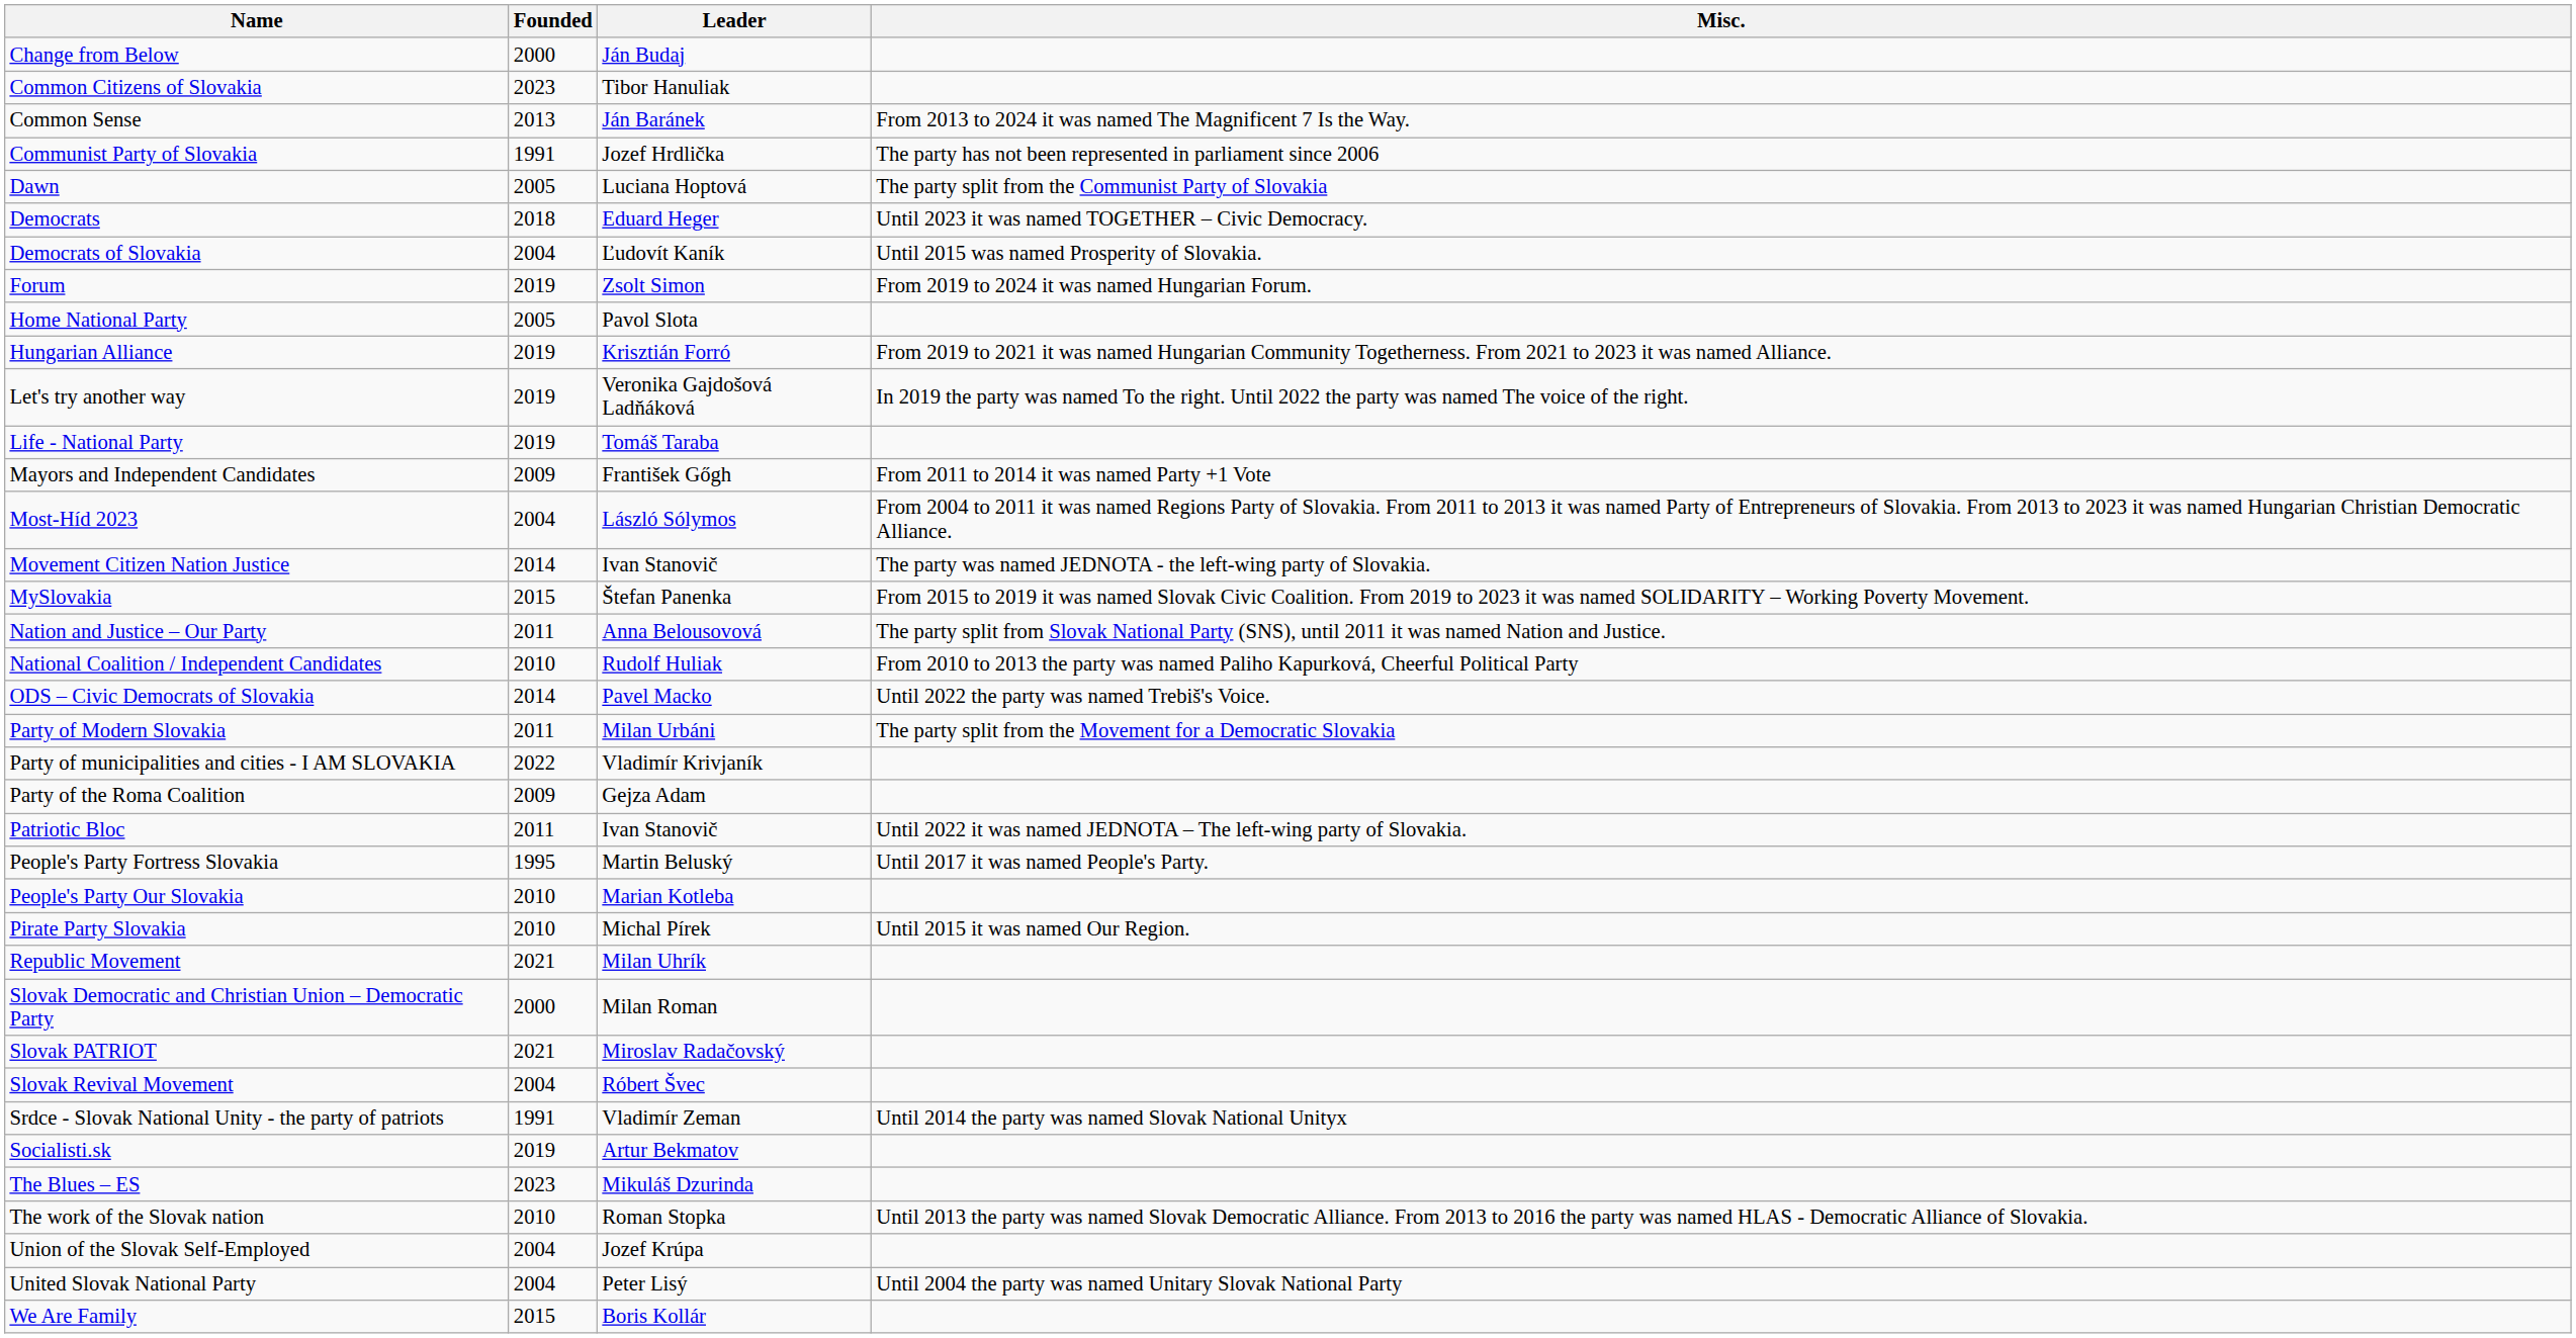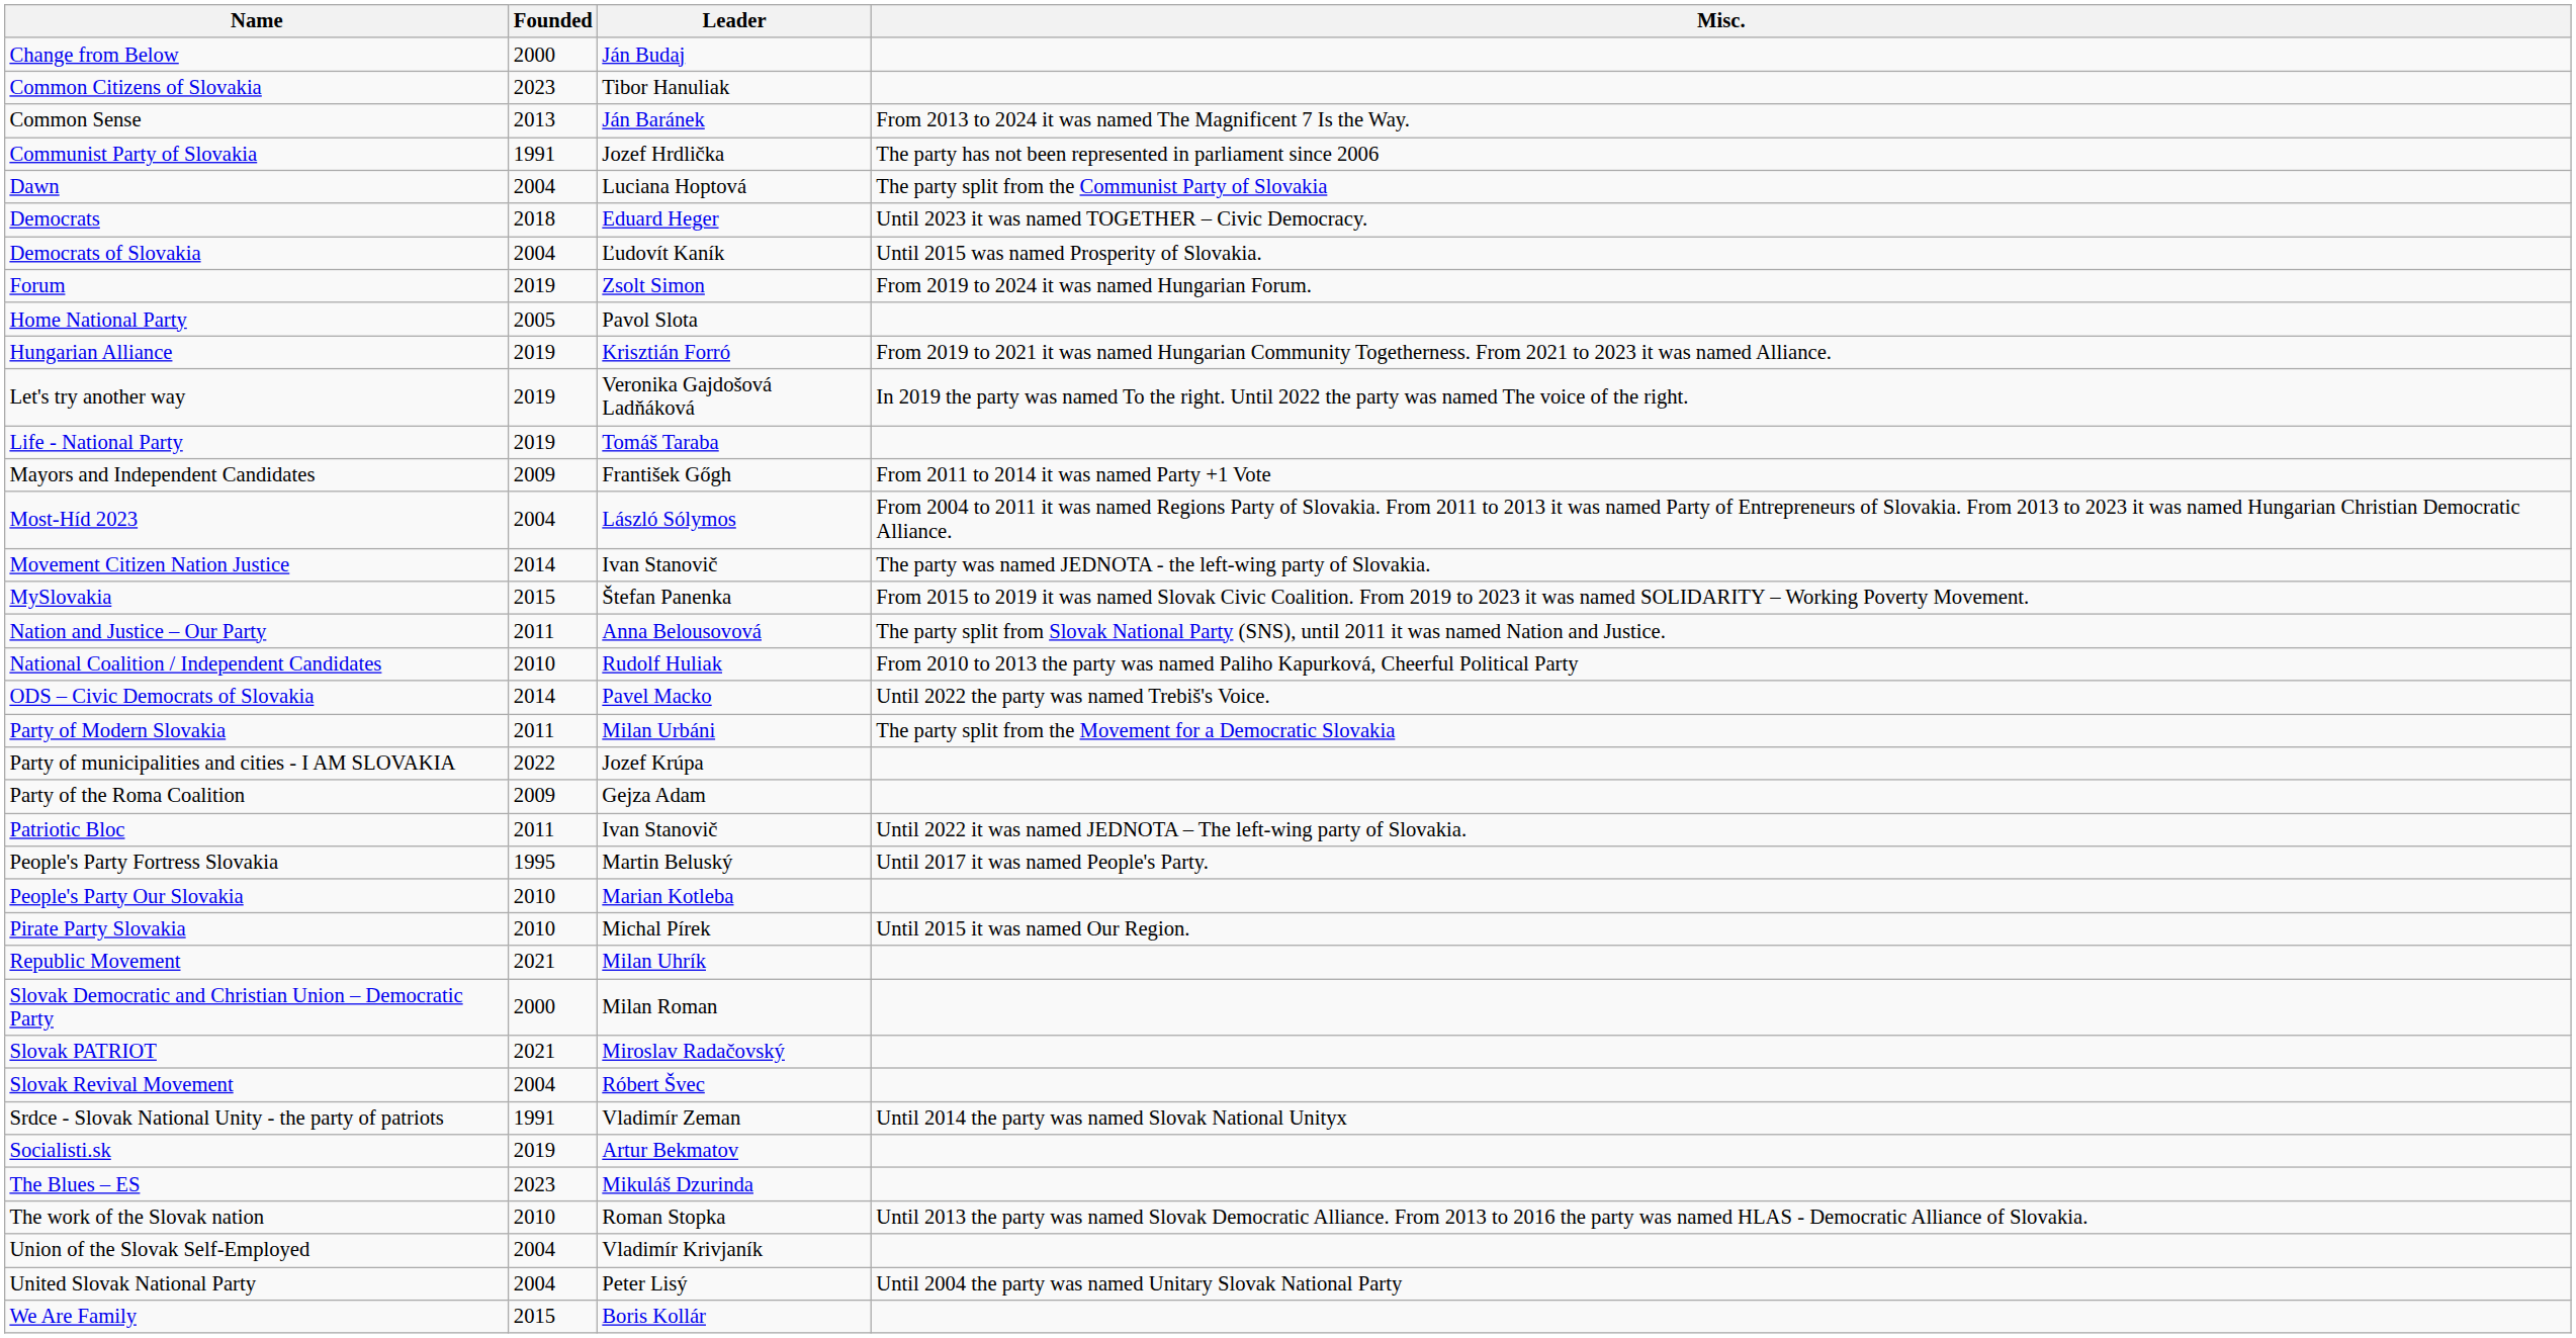 <table class="wikitable sortable">
 <tr>
 <th>Name</th>
 <th>Founded</th>
 <th>Leader</th>
 <th>Misc.</th>
 </tr>
 <tr>
 <td><a href='#'>Change from Below</a></td>
 <td>2000</td>
 <td><a href='#'>Ján Budaj</a></td>
 <td></td>
 </tr>
 <tr>
 <td><a href='#'>Common Citizens of Slovakia</a></td>
 <td>2023</td>
 <td>Tibor Hanuliak</td>
 <td></td>
 </tr>
 <tr>
 <td>Common Sense</td>
 <td>2013</td>
 <td><a href='#'>Ján Baránek</a></td>
 <td>From 2013 to 2024 it was named The Magnificent 7 Is the Way.</td>
 </tr>
 <tr>
 <td><a href='#'>Communist Party of Slovakia</a></td>
 <td>1991</td>
 <td>Jozef Hrdlička</td>
 <td>The party has not been represented in parliament since 2006</td>
 </tr>
 <tr>
 <td><a href='#'>Dawn</a></td>
-<td>2005</td>
+<td>2004</td>
 <td>Luciana Hoptová</td>
 <td>The party split from the <a href='#'>Communist Party of Slovakia</a></td>
 </tr>
 <tr>
 <td><a href='#'>Democrats</a></td>
 <td>2018</td>
 <td><a href='#'>Eduard Heger</a></td>
 <td>Until 2023 it was named TOGETHER – Civic Democracy.</td>
 </tr>
 <tr>
 <td><a href='#'>Democrats of Slovakia</a></td>
 <td>2004</td>
 <td>Ľudovít Kaník</td>
 <td>Until 2015 was named Prosperity of Slovakia.</td>
 </tr>
 <tr>
 <td><a href='#'>Forum</a></td>
 <td>2019</td>
 <td><a href='#'>Zsolt Simon</a></td>
 <td>From 2019 to 2024 it was named Hungarian Forum.</td>
 </tr>
 <tr>
 <td><a href='#'>Home National Party</a></td>
 <td>2005</td>
 <td>Pavol Slota</td>
 <td></td>
 </tr>
 <tr>
 <td><a href='#'>Hungarian Alliance</a></td>
 <td>2019</td>
 <td><a href='#'>Krisztián Forró</a></td>
 <td>From 2019 to 2021 it was named Hungarian Community Togetherness. From 2021 to 2023 it was named Alliance.</td>
 </tr>
 <tr>
 <td>Let's try another way</td>
 <td>2019</td>
 <td>Veronika Gajdošová Ladňáková</td>
 <td>In 2019 the party was named To the right. Until 2022 the party was named The voice of the right.</td>
 </tr>
 <tr>
 <td><a href='#'>Life - National Party</a></td>
 <td>2019</td>
 <td><a href='#'>Tomáš Taraba</a></td>
 <td></td>
 </tr>
 <tr>
 <td>Mayors and Independent Candidates</td>
 <td>2009</td>
 <td>František Gőgh</td>
 <td>From 2011 to 2014 it was named Party +1 Vote</td>
 </tr>
 <tr>
 <td><a href='#'>Most-Híd 2023</a></td>
 <td>2004</td>
 <td><a href='#'>László Sólymos</a></td>
 <td>From 2004 to 2011 it was named Regions Party of Slovakia. From 2011 to 2013 it was named Party of Entrepreneurs of Slovakia. From 2013 to 2023 it was named Hungarian Christian Democratic Alliance.</td>
 </tr>
 <tr>
 <td><a href='#'>Movement Citizen Nation Justice</a></td>
 <td>2014</td>
 <td>Ivan Stanovič</td>
 <td>The party was named JEDNOTA - the left-wing party of Slovakia.</td>
 </tr>
 <tr>
 <td><a href='#'>MySlovakia</a></td>
 <td>2015</td>
 <td>Štefan Panenka</td>
 <td>From 2015 to 2019 it was named Slovak Civic Coalition. From 2019 to 2023 it was named SOLIDARITY – Working Poverty Movement.</td>
 </tr>
 <tr>
 <td><a href='#'>Nation and Justice – Our Party</a></td>
 <td>2011</td>
 <td><a href='#'>Anna Belousovová</a></td>
 <td>The party split from <a href='#'>Slovak National Party</a> (SNS), until 2011 it was named Nation and Justice.</td>
 </tr>
 <tr>
 <td><a href='#'>National Coalition / Independent Candidates</a></td>
 <td>2010</td>
 <td><a href='#'>Rudolf Huliak</a></td>
 <td>From 2010 to 2013 the party was named Paliho Kapurková, Cheerful Political Party</td>
 </tr>
 <tr>
 <td><a href='#'>ODS – Civic Democrats of Slovakia</a></td>
 <td>2014</td>
 <td><a href='#'>Pavel Macko</a></td>
 <td>Until 2022 the party was named Trebiš's Voice.</td>
 </tr>
 <tr>
 <td><a href='#'>Party of Modern Slovakia</a></td>
 <td>2011</td>
 <td><a href='#'>Milan Urbáni</a></td>
 <td>The party split from the <a href='#'>Movement for a Democratic Slovakia</a></td>
 </tr>
 <tr>
 <td>Party of municipalities and cities - I AM SLOVAKIA</td>
 <td>2022</td>
-<td>Vladimír Krivjaník</td>
+<td>Jozef Krúpa</td>
 <td></td>
 </tr>
 <tr>
 <td>Party of the Roma Coalition</td>
 <td>2009</td>
 <td>Gejza Adam</td>
 <td></td>
 </tr>
 <tr>
 <td><a href='#'>Patriotic Bloc</a></td>
 <td>2011</td>
 <td>Ivan Stanovič</td>
 <td>Until 2022 it was named JEDNOTA – The left-wing party of Slovakia.</td>
 </tr>
 <tr>
 <td>People's Party Fortress Slovakia</td>
 <td>1995</td>
 <td>Martin Beluský</td>
 <td>Until 2017 it was named People's Party.</td>
 </tr>
 <tr>
 <td><a href='#'>People's Party Our Slovakia</a></td>
 <td>2010</td>
 <td><a href='#'>Marian Kotleba</a></td>
 <td></td>
 </tr>
 <tr>
 <td><a href='#'>Pirate Party Slovakia</a></td>
 <td>2010</td>
 <td>Michal Pírek</td>
 <td>Until 2015 it was named Our Region.</td>
 </tr>
 <tr>
 <td><a href='#'>Republic Movement</a></td>
 <td>2021</td>
 <td><a href='#'>Milan Uhrík</a></td>
 <td></td>
 </tr>
 <tr>
 <td><a href='#'>Slovak Democratic and Christian Union – Democratic Party</a></td>
 <td>2000</td>
 <td>Milan Roman</td>
 <td></td>
 </tr>
 <tr>
 <td><a href='#'>Slovak PATRIOT</a></td>
 <td>2021</td>
 <td><a href='#'>Miroslav Radačovský</a></td>
 <td></td>
 </tr>
 <tr>
 <td><a href='#'>Slovak Revival Movement</a></td>
 <td>2004</td>
 <td><a href='#'>Róbert Švec</a></td>
 <td></td>
 </tr>
 <tr>
 <td>Srdce - Slovak National Unity - the party of patriots</td>
 <td>1991</td>
 <td>Vladimír Zeman</td>
 <td>Until 2014 the party was named Slovak National Unityx</td>
 </tr>
 <tr>
 <td><a href='#'>Socialisti.sk</a></td>
 <td>2019</td>
 <td><a href='#'>Artur Bekmatov</a></td>
 <td></td>
 </tr>
 <tr>
 <td><a href='#'>The Blues – ES</a></td>
 <td>2023</td>
 <td><a href='#'>Mikuláš Dzurinda</a></td>
 <td></td>
 </tr>
 <tr>
 <td>The work of the Slovak nation</td>
 <td>2010</td>
 <td>Roman Stopka</td>
 <td>Until 2013 the party was named Slovak Democratic Alliance. From 2013 to 2016 the party was named HLAS - Democratic Alliance of Slovakia.</td>
 </tr>
 <tr>
 <td>Union of the Slovak Self-Employed</td>
 <td>2004</td>
-<td>Jozef Krúpa</td>
+<td>Vladimír Krivjaník</td>
 <td></td>
 </tr>
 <tr>
 <td>United Slovak National Party</td>
 <td>2004</td>
 <td>Peter Lisý</td>
 <td>Until 2004 the party was named Unitary Slovak National Party</td>
 </tr>
 <tr>
 <td><a href='#'>We Are Family</a></td>
 <td>2015</td>
 <td><a href='#'>Boris Kollár</a></td>
 <td></td>
 </tr>
 </table>
